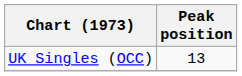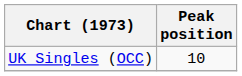 <table class="wikitable">
 <tr>
 <th>Chart (1973)</th>
 <th>Peak<br>position</th>
 </tr>
 <tr>
 <td><a href='#'>UK Singles</a> (<a href='#'>OCC</a>)</td>
-<td style="text-align:center;">13</td>
+<td style="text-align:center;">10</td>
 </tr>
 <tr>
 </tr>
 </table>
